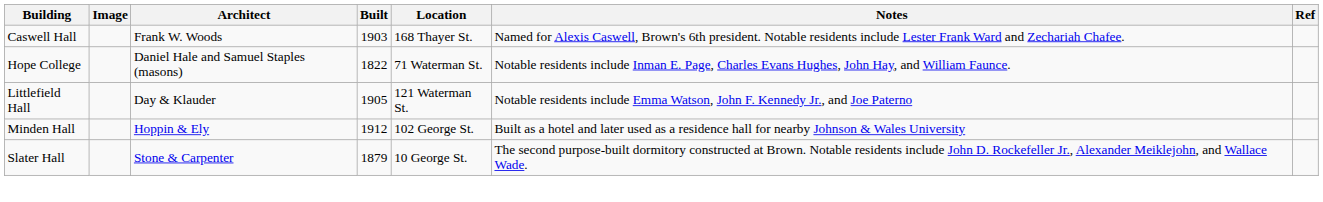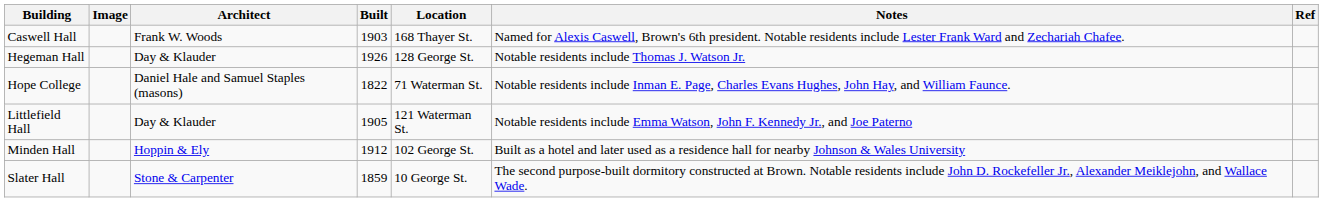 <table class="wikitable sortable" style="width:100%">
 <tr>
 <th>Building</th>
 <th class="unsortable">Image</th>
 <th>Architect</th>
 <th>Built</th>
 <th>Location</th>
 <th class="unsortable">Notes</th>
 <th class="unsortable">Ref</th>
 </tr>
 <tr>
 <td>Caswell Hall</td>
 <td align="center"></td>
 <td>Frank W. Woods</td>
 <td align="center">1903</td>
 <td>168 Thayer St.</td>
 <td>Named for <a href='#'>Alexis Caswell</a>, Brown's 6th president. Notable residents include <a href='#'>Lester Frank Ward</a> and <a href='#'>Zechariah Chafee</a>.</td>
+<td align="center"></td>
+</tr>
+<tr>
+<td>Hegeman Hall</td>
+<td align="center"></td>
+<td>Day & Klauder</td>
+<td align="center">1926</td>
+<td>128 George St.</td>
+<td>Notable residents include <a href='#'>Thomas J. Watson Jr.</a></td>
 <td align="center"></td>
 </tr>
 <tr>
 <td>Hope College</td>
 <td align="center"></td>
 <td>Daniel Hale and Samuel Staples (masons)</td>
 <td align="center">1822</td>
 <td>71 Waterman St.</td>
 <td>Notable residents include <a href='#'>Inman E. Page</a>, <a href='#'>Charles Evans Hughes</a>, <a href='#'>John Hay</a>, and <a href='#'>William Faunce</a>.</td>
 <td align="center"></td>
 </tr>
 <tr>
 <td>Littlefield Hall</td>
 <td align="center"></td>
 <td>Day & Klauder</td>
 <td align="center">1905</td>
 <td>121 Waterman St.</td>
 <td>Notable residents include <a href='#'>Emma Watson</a>, <a href='#'>John F. Kennedy Jr.</a>, and <a href='#'>Joe Paterno</a></td>
 <td align="center"></td>
 </tr>
 <tr>
 <td>Minden Hall</td>
 <td align="center"></td>
 <td><a href='#'>Hoppin & Ely</a></td>
 <td align="center">1912</td>
 <td>102 George St.</td>
 <td>Built as a hotel and later used as a residence hall for nearby <a href='#'>Johnson & Wales University</a></td>
 <td align="center"></td>
 </tr>
 <tr>
 <td>Slater Hall</td>
 <td align="center"></td>
 <td><a href='#'>Stone & Carpenter</a></td>
-<td align="center">1879</td>
+<td align="center">1859</td>
 <td>10 George St.</td>
 <td>The second purpose-built dormitory constructed at Brown. Notable residents include <a href='#'>John D. Rockefeller Jr.</a>,  <a href='#'>Alexander Meiklejohn</a>, and <a href='#'>Wallace Wade</a>.</td>
 <td align="center"></td>
 </tr>
 </table>
